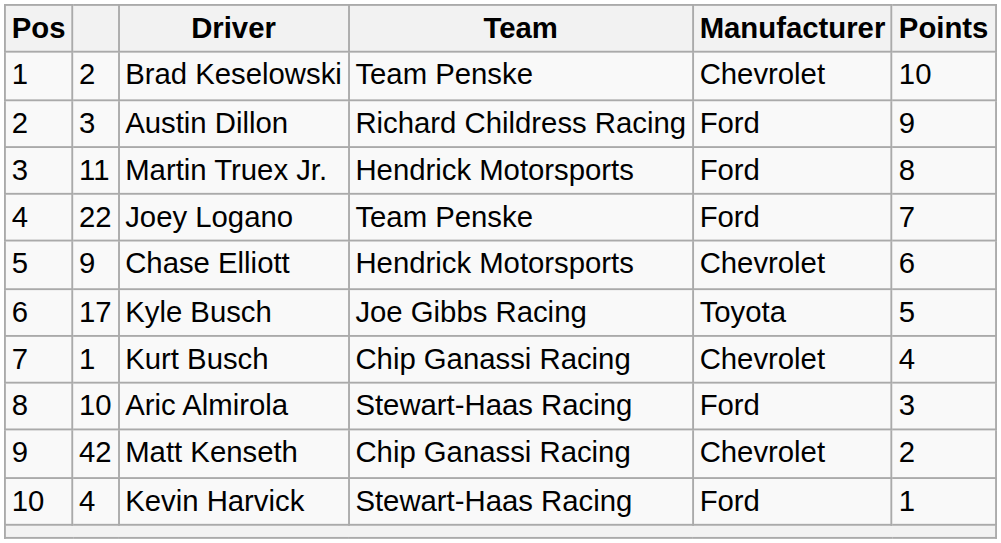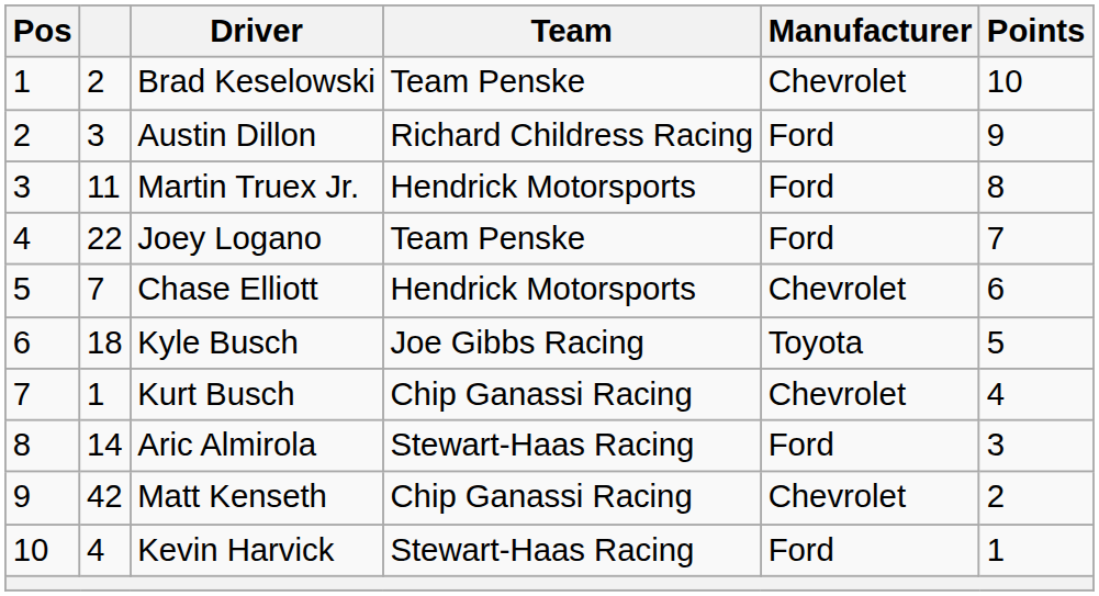 <table class="wikitable" style="font-size:98%">
 <tr>
 <th>Pos</th>
 <th></th>
 <th>Driver</th>
 <th>Team</th>
 <th>Manufacturer</th>
 <th>Points</th>
 </tr>
 <tr>
 <td>1</td>
 <td>2</td>
 <td>Brad Keselowski</td>
 <td>Team Penske</td>
 <td>Chevrolet</td>
 <td>10</td>
 </tr>
 <tr>
 <td>2</td>
 <td>3</td>
 <td>Austin Dillon</td>
 <td>Richard Childress Racing</td>
 <td>Ford</td>
 <td>9</td>
 </tr>
 <tr>
 <td>3</td>
 <td>11</td>
 <td>Martin Truex Jr.</td>
 <td>Hendrick Motorsports</td>
 <td>Ford</td>
 <td>8</td>
 </tr>
 <tr>
 <td>4</td>
 <td>22</td>
 <td>Joey Logano</td>
 <td>Team Penske</td>
 <td>Ford</td>
 <td>7</td>
 </tr>
 <tr>
 <td>5</td>
-<td>9</td>
+<td>7</td>
 <td>Chase Elliott</td>
 <td>Hendrick Motorsports</td>
 <td>Chevrolet</td>
 <td>6</td>
 </tr>
 <tr>
 <td>6</td>
-<td>17</td>
+<td>18</td>
 <td>Kyle Busch</td>
 <td>Joe Gibbs Racing</td>
 <td>Toyota</td>
 <td>5</td>
 </tr>
 <tr>
 <td>7</td>
 <td>1</td>
 <td>Kurt Busch</td>
 <td>Chip Ganassi Racing</td>
 <td>Chevrolet</td>
 <td>4</td>
 </tr>
 <tr>
 <td>8</td>
-<td>10</td>
+<td>14</td>
 <td>Aric Almirola</td>
 <td>Stewart-Haas Racing</td>
 <td>Ford</td>
 <td>3</td>
 </tr>
 <tr>
 <td>9</td>
 <td>42</td>
 <td>Matt Kenseth</td>
 <td>Chip Ganassi Racing</td>
 <td>Chevrolet</td>
 <td>2</td>
 </tr>
 <tr>
 <td>10</td>
 <td>4</td>
 <td>Kevin Harvick</td>
 <td>Stewart-Haas Racing</td>
 <td>Ford</td>
 <td>1</td>
 </tr>
 <tr>
 <th colspan="6"></th>
 </tr>
 </table>
